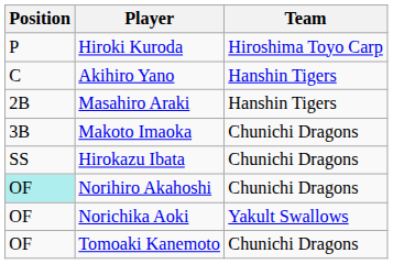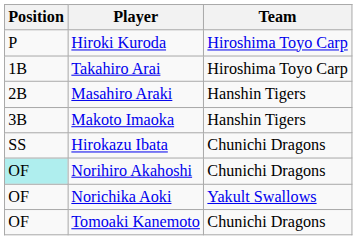 <table class="wikitable">
 <tr>
 <th>Position</th>
 <th>Player</th>
 <th>Team</th>
 </tr>
 <tr>
 <td>P</td>
 <td><a href='#'>Hiroki Kuroda</a></td>
 <td><a href='#'>Hiroshima Toyo Carp</a></td>
 </tr>
 <tr>
-<td>C</td>
-<td><a href='#'>Akihiro Yano</a></td>
-<td><a href='#'>Hanshin Tigers</a></td>
+<td>1B</td>
+<td><a href='#'>Takahiro Arai</a></td>
+<td>Hiroshima Toyo Carp</td>
 </tr>
 <tr>
 <td>2B</td>
 <td><a href='#'>Masahiro Araki</a></td>
 <td>Hanshin Tigers</td>
 </tr>
 <tr>
 <td>3B</td>
 <td><a href='#'>Makoto Imaoka</a></td>
-<td>Chunichi Dragons</td>
+<td>Hanshin Tigers</td>
 </tr>
 <tr>
 <td>SS</td>
 <td><a href='#'>Hirokazu Ibata</a></td>
 <td>Chunichi Dragons</td>
 </tr>
 <tr>
 <td style="background: paleturquoise;">OF</td>
 <td><a href='#'>Norihiro Akahoshi</a></td>
 <td>Chunichi Dragons</td>
 </tr>
 <tr>
 <td>OF</td>
 <td><a href='#'>Norichika Aoki</a></td>
 <td><a href='#'>Yakult Swallows</a></td>
 </tr>
 <tr>
 <td>OF</td>
 <td><a href='#'>Tomoaki Kanemoto</a></td>
 <td>Chunichi Dragons</td>
 </tr>
 </table>
